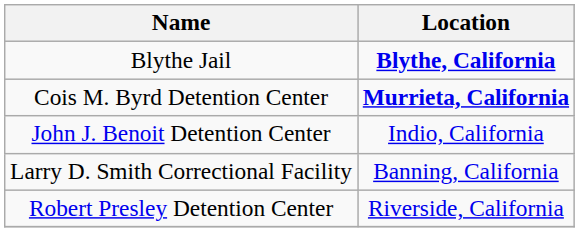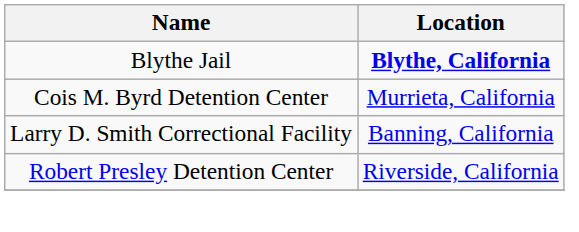 <table class="wikitable" style="text-align: center;">
 <tr>
 <th>Name</th>
 <th>Location</th>
 </tr>
 <tr>
 <td>Blythe Jail</td>
 <td><strong><a href='#'>Blythe, California</a></strong></td>
 </tr>
 <tr>
 <td>Cois M. Byrd Detention Center</td>
-<td><strong><a href='#'>Murrieta, California</a></strong></td>
-</tr>
-<tr>
-<td><a href='#'>John J. Benoit</a> Detention Center</td>
-<td><a href='#'>Indio, California</a></td>
+<td><a href='#'>Murrieta, California</a></td>
 </tr>
 <tr>
 <td>Larry D. Smith Correctional Facility</td>
 <td><a href='#'>Banning, California</a></td>
 </tr>
 <tr>
 <td><a href='#'>Robert Presley</a> Detention Center</td>
 <td><a href='#'>Riverside, California</a></td>
 </tr>
 <tr>
 </tr>
 </table>
